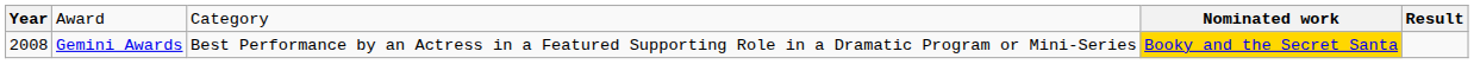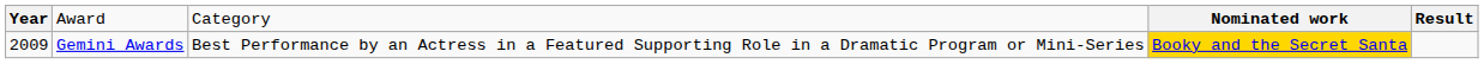 <table class="wikitable sortable">
 <tr>
 <th>Year</th>
 <td>Award</td>
 <td>Category</td>
 <th>Nominated work</th>
 <th class="wikitable unsortable">Result</th>
 </tr>
 <tr>
-<td>2008</td>
+<td>2009</td>
 <td><a href='#'>Gemini Awards</a></td>
 <td>Best Performance by an Actress in a Featured Supporting Role in a Dramatic Program or Mini-Series</td>
 <td style="background: gold;"><a href='#'>Booky and the Secret Santa</a></td>
 <td></td>
 </tr>
 </table>
